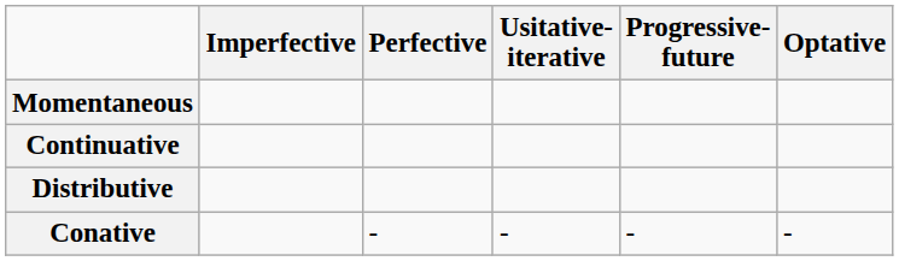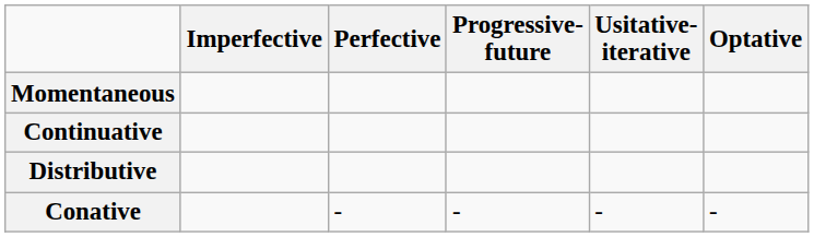 <table class="wikitable">
 <tr>
 <td></td>
 <th>Imperfective</th>
 <th>Perfective</th>
+<th>Progressive-<br>future</th>
 <th>Usitative-<br>iterative</th>
-<th>Progressive-<br>future</th>
 <th>Optative</th>
 </tr>
 <tr>
 <th>Momentaneous</th>
 <td></td>
 <td></td>
 <td></td>
 <td></td>
 <td></td>
 </tr>
 <tr>
 <th>Continuative</th>
 <td></td>
 <td></td>
 <td></td>
 <td></td>
 <td></td>
 </tr>
 <tr>
 <th>Distributive</th>
 <td></td>
 <td></td>
 <td></td>
 <td></td>
 <td></td>
 </tr>
 <tr>
 <th>Conative</th>
 <td></td>
 <td>-</td>
 <td>-</td>
 <td>-</td>
 <td>-</td>
 </tr>
 </table>
